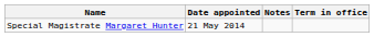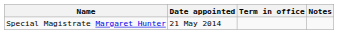 <table class="wikitable">
 <tr>
 <th>Name</th>
 <th>Date appointed</th>
+<th>Term in office</th>
 <th>Notes</th>
-<th>Term in office</th>
 </tr>
 <tr>
 <td>Special Magistrate <a href='#'>Margaret Hunter</a> </td>
 <td>21 May 2014</td>
+<td align=right></td>
 <td></td>
-<td align=right></td>
 </tr>
 </table>
